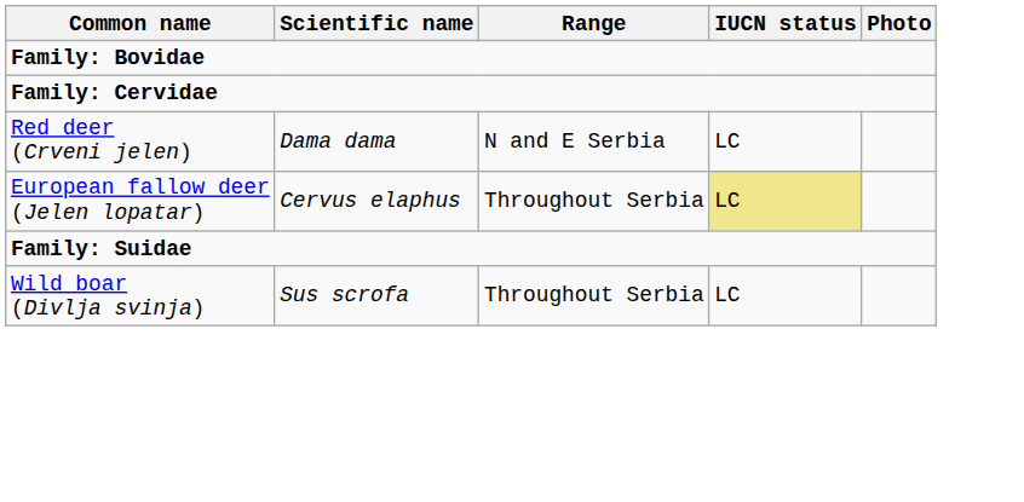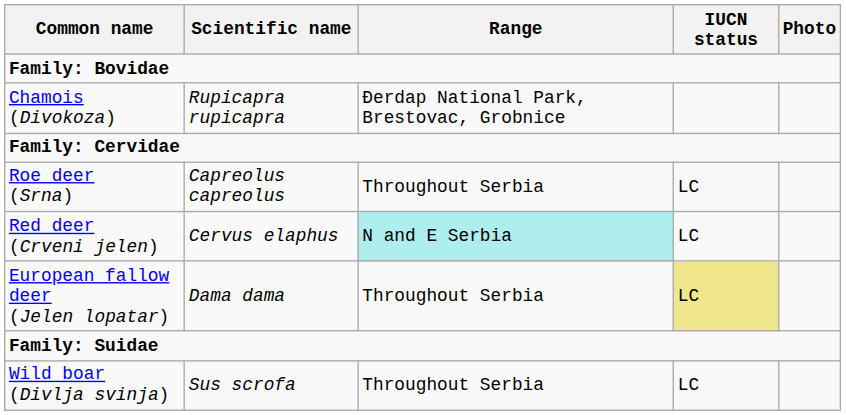 <table class="wikitable">
 <tr>
 <th>Common name</th>
 <th>Scientific name</th>
 <th>Range</th>
 <th>IUCN status</th>
 <th>Photo</th>
 </tr>
 <tr>
 <td colspan="5"><strong>Family: Bovidae</strong></td>
 </tr>
 <tr>
+<td><a href='#'>Chamois</a><br>(<em>Divokoza</em>)</td>
+<td><em>Rupicapra rupicapra</em></td>
+<td>Đerdap National Park, Brestovac, Grobnice</td>
+<td></td>
+<td></td>
+</tr>
+<tr>
 <td colspan="5"><strong>Family: Cervidae</strong></td>
 </tr>
 <tr>
+<td><a href='#'>Roe deer</a><br>(<em>Srna</em>)</td>
+<td><em>Capreolus capreolus</em></td>
+<td>Throughout Serbia</td>
+<td>LC</td>
+<td></td>
+</tr>
+<tr>
 <td><a href='#'>Red deer</a><br>(<em>Crveni jelen</em>)</td>
-<td><em>Dama dama</em></td>
-<td>N and E Serbia</td>
+<td><em>Cervus elaphus</em></td>
+<td style="background: paleturquoise;">N and E Serbia</td>
 <td>LC</td>
 <td></td>
 </tr>
 <tr>
 <td><a href='#'>European fallow deer</a><br>(<em>Jelen lopatar</em>)</td>
-<td><em>Cervus elaphus</em></td>
+<td><em>Dama dama</em></td>
 <td>Throughout Serbia</td>
 <td style="background: khaki;">LC</td>
 <td></td>
 </tr>
 <tr>
 <td colspan="5"><strong>Family: Suidae</strong></td>
 </tr>
 <tr>
 <td><a href='#'>Wild boar</a><br>(<em>Divlja svinja</em>)</td>
 <td><em>Sus scrofa</em></td>
 <td>Throughout Serbia</td>
 <td>LC</td>
 <td></td>
 </tr>
 </table>
